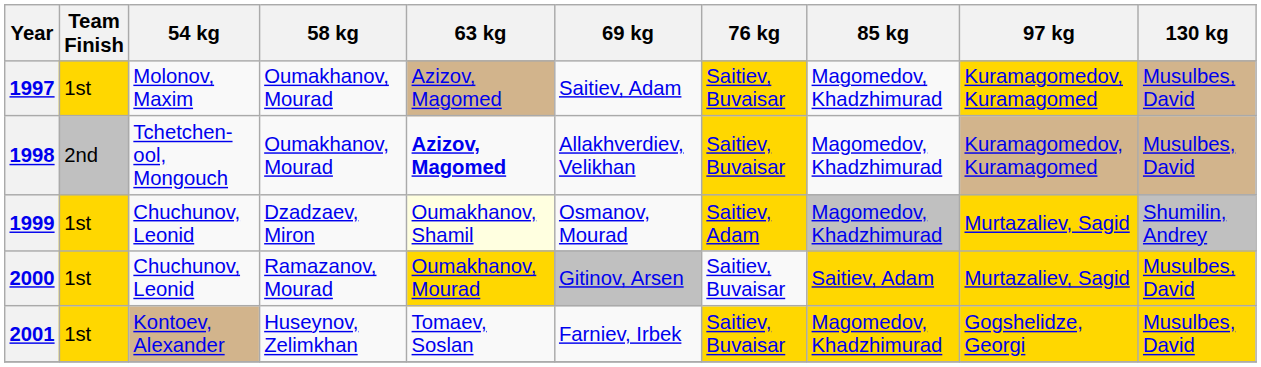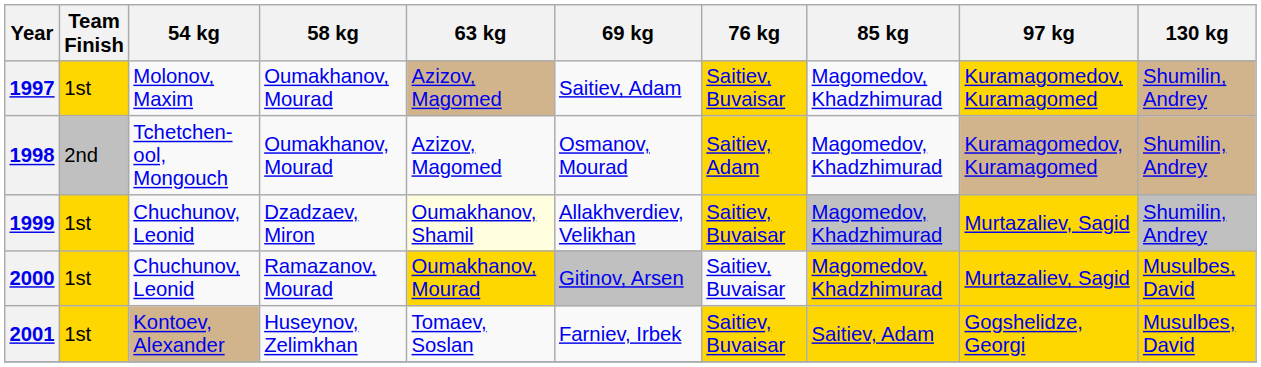 <table class="wikitable sortable" style="font-size:88%">
 <tr>
 <th>Year</th>
 <th>Team Finish</th>
 <th width=200>54 kg</th>
 <th width=200>58 kg</th>
 <th width=200>63 kg</th>
 <th width=200>69 kg</th>
 <th width=200>76 kg</th>
 <th width=200>85 kg</th>
 <th width=200>97 kg</th>
 <th width=200>130 kg</th>
 </tr>
 <tr>
 <th><a href='#'>1997</a></th>
 <td bgcolor="GOLD">1st</td>
 <td><a href='#'>Molonov, Maxim</a> </td>
 <td><a href='#'>Oumakhanov, Mourad</a> </td>
 <td bgcolor="TAN"><a href='#'>Azizov, Magomed</a> </td>
 <td><a href='#'>Saitiev, Adam</a> </td>
 <td bgcolor="GOLD"><a href='#'>Saitiev, Buvaisar</a> </td>
 <td><a href='#'>Magomedov, Khadzhimurad</a> </td>
 <td bgcolor="GOLD"><a href='#'>Kuramagomedov, Kuramagomed</a> </td>
-<td bgcolor="TAN"><a href='#'>Musulbes, David</a> </td>
+<td bgcolor="TAN"><a href='#'>Shumilin, Andrey</a> </td>
 </tr>
 <tr>
 <th><a href='#'>1998</a></th>
 <td bgcolor="SILVER">2nd</td>
 <td><a href='#'>Tchetchen-ool, Mongouch</a> </td>
 <td><a href='#'>Oumakhanov, Mourad</a> </td>
-<td><strong><a href='#'>Azizov, Magomed</a> </strong></td>
-<td><a href='#'>Allakhverdiev, Velikhan</a> </td>
-<td bgcolor="GOLD"><a href='#'>Saitiev, Buvaisar</a> </td>
+<td><a href='#'>Azizov, Magomed</a> </td>
+<td><a href='#'>Osmanov, Mourad</a> </td>
+<td bgcolor="GOLD"><a href='#'>Saitiev, Adam</a> </td>
 <td><a href='#'>Magomedov, Khadzhimurad</a> </td>
 <td bgcolor="TAN"><a href='#'>Kuramagomedov, Kuramagomed</a> </td>
-<td bgcolor="TAN"><a href='#'>Musulbes, David</a> </td>
+<td bgcolor="TAN"><a href='#'>Shumilin, Andrey</a> </td>
 </tr>
 <tr>
 <th><a href='#'>1999</a></th>
 <td bgcolor="GOLD">1st</td>
 <td><a href='#'>Chuchunov, Leonid</a> </td>
 <td><a href='#'>Dzadzaev, Miron</a> </td>
 <td style="background: lightyellow;"><a href='#'>Oumakhanov, Shamil</a> </td>
-<td><a href='#'>Osmanov, Mourad</a> </td>
-<td bgcolor="GOLD"><a href='#'>Saitiev, Adam</a> </td>
+<td><a href='#'>Allakhverdiev, Velikhan</a> </td>
+<td bgcolor="GOLD"><a href='#'>Saitiev, Buvaisar</a> </td>
 <td bgcolor="SILVER"><a href='#'>Magomedov, Khadzhimurad</a> </td>
 <td bgcolor="GOLD"><a href='#'>Murtazaliev, Sagid</a> </td>
 <td bgcolor="SILVER"><a href='#'>Shumilin, Andrey</a> </td>
 </tr>
 <tr>
 <th><a href='#'>2000</a></th>
 <td bgcolor="GOLD">1st</td>
 <td><a href='#'>Chuchunov, Leonid</a> </td>
 <td><a href='#'>Ramazanov, Mourad</a> </td>
 <td bgcolor="GOLD"><a href='#'>Oumakhanov, Mourad</a> </td>
 <td bgcolor="SILVER"><a href='#'>Gitinov, Arsen</a> </td>
 <td><a href='#'>Saitiev, Buvaisar</a> </td>
-<td bgcolor="GOLD"><a href='#'>Saitiev, Adam</a> </td>
+<td bgcolor="GOLD"><a href='#'>Magomedov, Khadzhimurad</a> </td>
 <td bgcolor="GOLD"><a href='#'>Murtazaliev, Sagid</a> </td>
 <td bgcolor="GOLD"><a href='#'>Musulbes, David</a> </td>
 </tr>
 <tr>
 <th><a href='#'>2001</a></th>
 <td bgcolor="GOLD">1st</td>
 <td bgcolor="TAN"><a href='#'>Kontoev, Alexander</a> </td>
 <td><a href='#'>Huseynov, Zelimkhan</a> </td>
 <td><a href='#'>Tomaev, Soslan</a> </td>
 <td><a href='#'>Farniev, Irbek</a> </td>
 <td bgcolor="GOLD"><a href='#'>Saitiev, Buvaisar</a> </td>
-<td bgcolor="GOLD"><a href='#'>Magomedov, Khadzhimurad</a> </td>
+<td bgcolor="GOLD"><a href='#'>Saitiev, Adam</a> </td>
 <td bgcolor="GOLD"><a href='#'>Gogshelidze, Georgi</a> </td>
 <td bgcolor="GOLD"><a href='#'>Musulbes, David</a> </td>
 </tr>
 <tr>
 </tr>
 </table>
